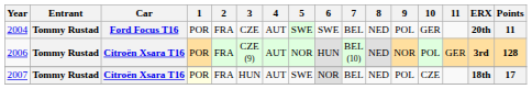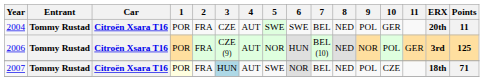 <table class="wikitable" border="1" style="text-align:center; font-size:85%;">
 <tr valign="top">
 <th>Year</th>
 <th>Entrant</th>
 <th>Car</th>
 <th>1</th>
 <th>2</th>
 <th>3</th>
 <th>4</th>
 <th>5</th>
 <th>6</th>
 <th>7</th>
 <th>8</th>
 <th>9</th>
 <th>10</th>
 <th>11</th>
 <th>ERX</th>
 <th>Points</th>
 </tr>
 <tr>
 <td><a href='#'>2004</a></td>
 <th nowrap>Tommy Rustad</th>
-<th nowrap><a href='#'>Ford Focus T16</a></th>
+<th nowrap><a href='#'>Citroën Xsara T16</a></th>
 <td>POR</td>
 <td>FRA</td>
 <td>CZE</td>
 <td>AUT</td>
 <td style="background:#DFFFDF;">SWE<br></td>
 <td>SWE</td>
 <td>BEL</td>
 <td>NED</td>
 <td>POL</td>
 <td>GER</td>
 <td></td>
 <th>20th</th>
 <th>11</th>
 </tr>
 <tr>
 <td><a href='#'>2006</a></td>
 <th nowrap>Tommy Rustad</th>
 <th nowrap><a href='#'>Citroën Xsara T16</a></th>
 <td style="background:#FFDF9F;">POR<br></td>
 <td style="background:#DFFFDF;">FRA<br></td>
 <td style="background:#DFFFDF;">CZE<br><small>(9)</small></td>
 <td style="background:#DFFFDF;">AUT<br></td>
 <td style="background:#DFFFDF;">NOR<br></td>
 <td style="background:#DFDFDF;">HUN<br></td>
 <td style="background:#DFFFDF;">BEL<br><small>(10)</small></td>
 <td style="background:#DFDFDF;">NED<br></td>
 <td style="background:#FFDF9F;">NOR<br></td>
 <td style="background:#DFFFDF;">POL<br></td>
 <td style="background:#FFDF9F;">GER<br></td>
 <th style="background:#FFDF9F;">3rd</th>
-<th style="background:#FFDF9F;">128</th>
+<th style="background:#FFDF9F;">125</th>
 </tr>
 <tr>
 </tr>
 <tr>
 <td><a href='#'>2007</a></td>
 <th nowrap>Tommy Rustad</th>
 <th nowrap><a href='#'>Citroën Xsara T16</a></th>
 <td style="background: lightyellow;">POR</td>
 <td>FRA</td>
-<td>HUN</td>
+<td style="background: lightblue;">HUN</td>
 <td>AUT</td>
 <td>SWE</td>
 <td style="background:#DFDFDF;">NOR<br></td>
 <td>BEL</td>
 <td>NED</td>
 <td>POL</td>
 <td>CZE</td>
 <td></td>
 <th>18th</th>
-<th>17</th>
+<th>71</th>
 </tr>
 <tr>
 </tr>
 </table>
